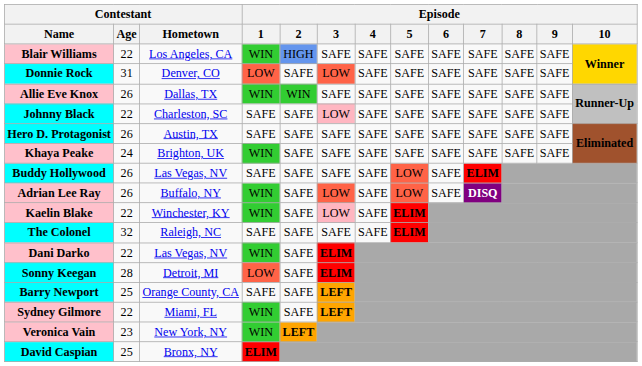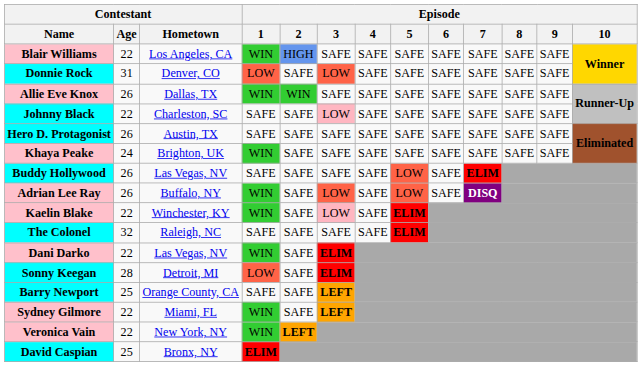 <table class="wikitable" border="2" style="text-align:center;font-size:96%;white-space:nowrap;">
 <tr>
 <th colspan="3">Contestant</th>
 <th colspan="10">Episode</th>
 </tr>
 <tr>
 <th>Name</th>
 <th>Age</th>
 <th>Hometown</th>
 <th>1</th>
 <th>2</th>
 <th>3</th>
 <th>4</th>
 <th>5</th>
 <th>6</th>
 <th>7</th>
 <th>8</th>
 <th>9</th>
 <th>10</th>
 </tr>
 <tr>
 <td style="background:pink;"><strong>Blair Williams</strong></td>
 <td>22</td>
 <td><a href='#'>Los Angeles, CA</a></td>
 <td style="background:limegreen;">WIN</td>
 <td style="background:cornflowerblue;">HIGH</td>
 <td>SAFE</td>
 <td>SAFE</td>
 <td>SAFE</td>
 <td>SAFE</td>
 <td>SAFE</td>
 <td>SAFE</td>
 <td>SAFE</td>
 <td rowspan="2" style="background:gold;"><strong>Winner</strong></td>
 </tr>
 <tr>
 <td style="background:cyan;"><strong>Donnie Rock</strong></td>
 <td>31</td>
 <td><a href='#'>Denver, CO</a></td>
 <td style="background:tomato;">LOW</td>
 <td>SAFE</td>
 <td style="background:tomato;">LOW</td>
 <td>SAFE</td>
 <td>SAFE</td>
 <td>SAFE</td>
 <td>SAFE</td>
 <td>SAFE</td>
 <td>SAFE</td>
 </tr>
 <tr>
 <td style="background:pink;"><strong>Allie Eve Knox</strong></td>
 <td>26</td>
 <td><a href='#'>Dallas, TX</a></td>
 <td style="background:limegreen;">WIN</td>
 <td style="background:limegreen;">WIN</td>
 <td>SAFE</td>
 <td>SAFE</td>
 <td>SAFE</td>
 <td>SAFE</td>
 <td>SAFE</td>
 <td>SAFE</td>
 <td>SAFE</td>
 <td rowspan="2" style="background:silver;"><strong>Runner-Up</strong></td>
 </tr>
 <tr>
 <td style="background:cyan;"><strong>Johnny Black</strong></td>
 <td>22</td>
 <td><a href='#'>Charleston, SC</a></td>
 <td>SAFE</td>
 <td>SAFE</td>
 <td style="background:lightpink;">LOW</td>
 <td>SAFE</td>
 <td>SAFE</td>
 <td>SAFE</td>
 <td>SAFE</td>
 <td>SAFE</td>
 <td>SAFE</td>
 </tr>
 <tr>
 <td style="background:cyan;"><strong>Hero D. Protagonist</strong></td>
 <td>26</td>
 <td><a href='#'>Austin, TX</a></td>
 <td>SAFE</td>
 <td>SAFE</td>
 <td>SAFE</td>
 <td>SAFE</td>
 <td>SAFE</td>
 <td>SAFE</td>
 <td>SAFE</td>
 <td>SAFE</td>
 <td>SAFE</td>
 <td rowspan="2"  style="background:sienna;"><strong>Eliminated</strong></td>
 </tr>
 <tr>
 <td style="background:pink;"><strong>Khaya Peake</strong></td>
 <td>24</td>
 <td><a href='#'>Brighton, UK</a></td>
 <td style="background:limegreen;">WIN</td>
 <td>SAFE</td>
 <td>SAFE</td>
 <td>SAFE</td>
 <td>SAFE</td>
 <td>SAFE</td>
 <td>SAFE</td>
 <td>SAFE</td>
 <td>SAFE</td>
 </tr>
 <tr>
 <td style="background:cyan;"><strong>Buddy Hollywood</strong></td>
 <td>26</td>
 <td><a href='#'>Las Vegas, NV</a></td>
 <td>SAFE</td>
 <td>SAFE</td>
 <td>SAFE</td>
 <td>SAFE</td>
 <td style="background:tomato;">LOW</td>
 <td>SAFE</td>
 <td style="background:red;"><strong>ELIM</strong></td>
 <td bgcolor="darkgray" colspan="8"></td>
 </tr>
 <tr>
 <td style="background:pink;"><strong>Adrian Lee Ray</strong></td>
 <td>26</td>
 <td><a href='#'>Buffalo, NY</a></td>
 <td style="background:limegreen;">WIN</td>
 <td>SAFE</td>
 <td style="background:tomato;">LOW</td>
 <td>SAFE</td>
 <td style="background:tomato;">LOW</td>
 <td>SAFE</td>
 <td style="background:purple;color:white;"><strong>DISQ</strong></td>
 <td bgcolor="darkgray" colspan="8"></td>
 </tr>
 <tr>
 <td style="background:pink;"><strong>Kaelin Blake</strong></td>
 <td>22</td>
 <td><a href='#'>Winchester, KY</a></td>
 <td style="background:limegreen;">WIN</td>
 <td>SAFE</td>
 <td style="background:lightpink;">LOW</td>
 <td>SAFE</td>
 <td style="background:red;"><strong>ELIM</strong></td>
 <td bgcolor="darkgray" colspan="8"></td>
 </tr>
 <tr>
 <td style="background:cyan;"><strong>The Colonel</strong></td>
 <td>32</td>
 <td><a href='#'>Raleigh, NC</a></td>
 <td>SAFE</td>
 <td>SAFE</td>
 <td>SAFE</td>
 <td>SAFE</td>
 <td style="background:red;"><strong>ELIM</strong></td>
 <td bgcolor="darkgray" colspan="8"></td>
 </tr>
 <tr>
 <td style="background:pink;"><strong>Dani Darko</strong></td>
 <td>22</td>
 <td><a href='#'>Las Vegas, NV</a></td>
 <td style="background:limegreen;">WIN</td>
 <td>SAFE</td>
 <td style="background:red;"><strong>ELIM</strong></td>
 <td bgcolor="darkgray" colspan="8"></td>
 </tr>
 <tr>
 <td style="background:cyan;"><strong>Sonny Keegan</strong></td>
 <td>28</td>
 <td><a href='#'>Detroit, MI</a></td>
 <td style="background:tomato;">LOW</td>
 <td>SAFE</td>
 <td style="background:red;"><strong>ELIM</strong></td>
 <td bgcolor="darkgray" colspan="8"></td>
 </tr>
 <tr>
 <td style="background:cyan;"><strong>Barry Newport</strong></td>
 <td>25</td>
 <td><a href='#'>Orange County, CA</a></td>
 <td>SAFE</td>
 <td>SAFE</td>
 <td style="background:orange;"><strong>LEFT</strong></td>
 <td bgcolor="darkgray" colspan="8"></td>
 </tr>
 <tr>
 <td style="background:pink;"><strong>Sydney Gilmore</strong></td>
 <td>22</td>
 <td><a href='#'>Miami, FL</a></td>
 <td style="background:limegreen;">WIN</td>
 <td>SAFE</td>
 <td style="background:orange;"><strong>LEFT</strong></td>
 <td bgcolor="darkgray" colspan="8"></td>
 </tr>
 <tr>
 <td style="background:pink;"><strong>Veronica Vain</strong></td>
-<td>23</td>
+<td>22</td>
 <td><a href='#'>New York, NY</a></td>
 <td style="background:limegreen;">WIN</td>
 <td style="background:orange;"><strong>LEFT</strong></td>
 <td bgcolor="darkgray" colspan="9"></td>
 </tr>
 <tr>
 <td style="background:cyan;"><strong>David Caspian</strong></td>
 <td>25</td>
 <td><a href='#'>Bronx, NY</a></td>
 <td style="background:red;"><strong>ELIM</strong></td>
 <td bgcolor="darkgray" colspan="10"></td>
 </tr>
 </table>
